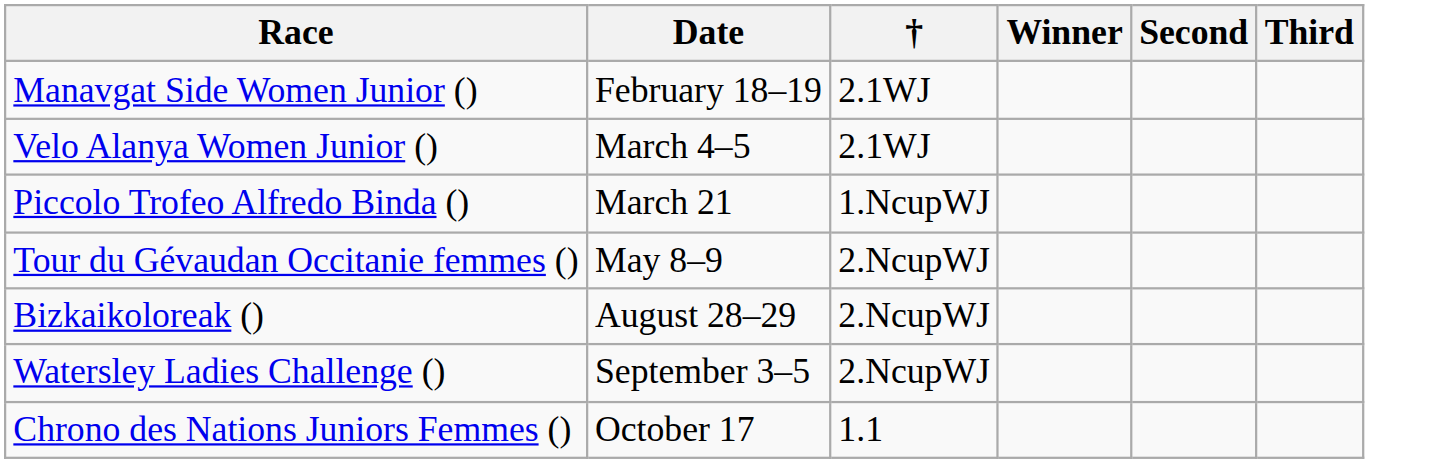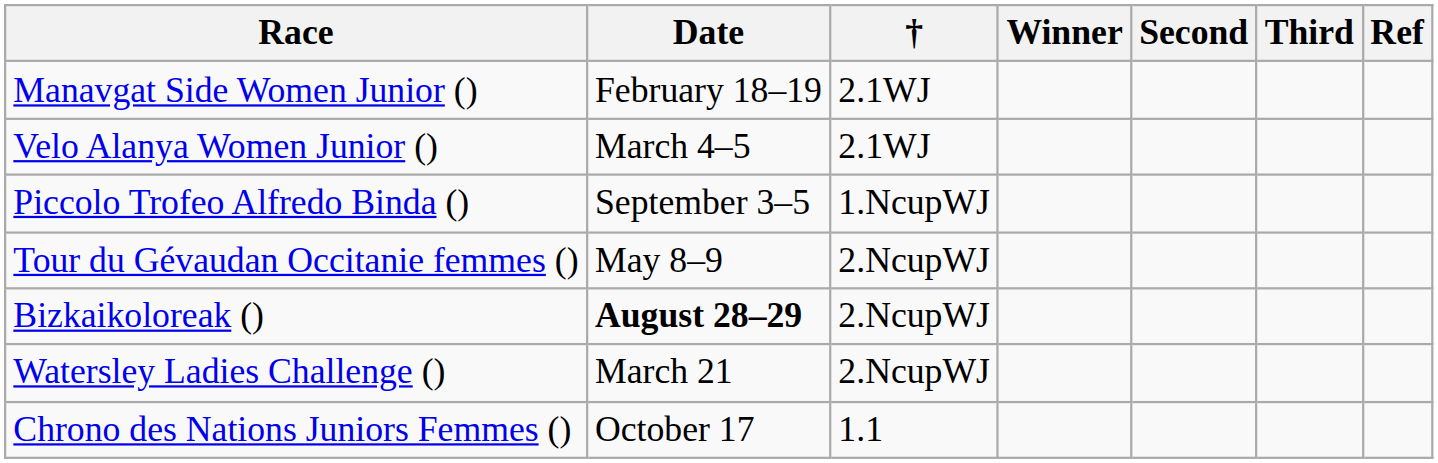 <table class="wikitable sortable">
 <tr>
 <th>Race</th>
 <th>Date</th>
 <th> †</th>
 <th>Winner</th>
 <th>Second</th>
 <th>Third</th>
+<th>Ref</th>
 </tr>
 <tr>
 <td> <a href='#'>Manavgat Side Women Junior</a> ()</td>
 <td>February 18–19</td>
 <td>2.1WJ</td>
+<td></td>
 <td></td>
 <td></td>
 <td></td>
 </tr>
 <tr>
 <td> <a href='#'>Velo Alanya Women Junior</a> ()</td>
 <td>March 4–5</td>
 <td>2.1WJ</td>
 <td></td>
 <td></td>
 <td></td>
+<td></td>
 </tr>
 <tr>
 <td> <a href='#'>Piccolo Trofeo Alfredo Binda</a> ()</td>
-<td>March 21</td>
+<td>September 3–5</td>
 <td>1.NcupWJ</td>
+<td></td>
 <td></td>
 <td></td>
 <td></td>
 </tr>
 <tr>
 <td> <a href='#'>Tour du Gévaudan Occitanie femmes</a> ()</td>
 <td>May 8–9</td>
 <td>2.NcupWJ</td>
 <td></td>
 <td></td>
 <td></td>
+<td></td>
 </tr>
 <tr>
 <td> <a href='#'>Bizkaikoloreak</a> ()</td>
-<td>August 28–29</td>
+<td><strong>August 28–29</strong></td>
 <td>2.NcupWJ</td>
+<td></td>
 <td></td>
 <td></td>
 <td></td>
 </tr>
 <tr>
 <td> <a href='#'>Watersley Ladies Challenge</a> ()</td>
-<td>September 3–5</td>
+<td>March 21</td>
 <td>2.NcupWJ</td>
+<td></td>
 <td></td>
 <td></td>
 <td></td>
 </tr>
 <tr>
 <td> <a href='#'>Chrono des Nations Juniors Femmes</a> ()</td>
 <td>October 17</td>
 <td>1.1</td>
 <td></td>
 <td></td>
 <td></td>
+<td></td>
 </tr>
 </table>
